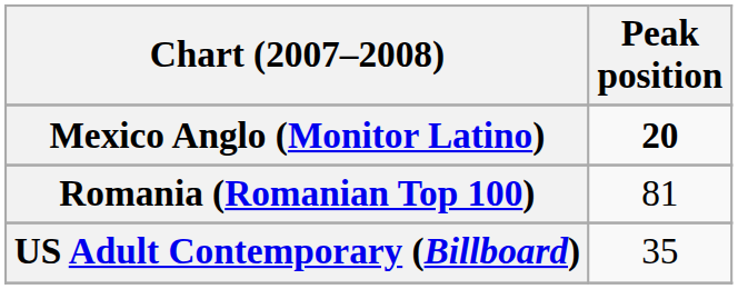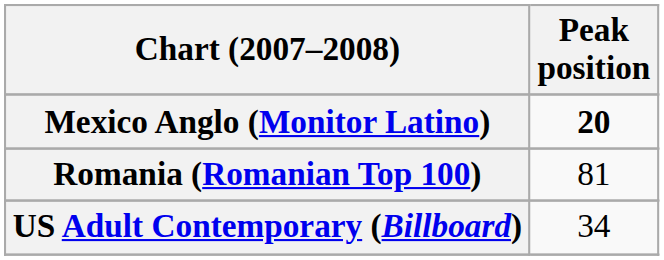 <table class="wikitable sortable plainrowheaders" style="text-align:center">
 <tr>
 <th>Chart (2007–2008)</th>
 <th>Peak<br>position</th>
 </tr>
 <tr>
 </tr>
 <tr>
 </tr>
 <tr>
 </tr>
 <tr>
 </tr>
 <tr>
 </tr>
 <tr>
 </tr>
 <tr>
 </tr>
 <tr>
 </tr>
 <tr>
 </tr>
 <tr>
 <th scope="row">Mexico Anglo (<a href='#'>Monitor Latino</a>)</th>
 <td><strong>20</strong></td>
 </tr>
 <tr>
 </tr>
 <tr>
 <th scope="row">Romania (<a href='#'>Romanian Top 100</a>)</th>
 <td>81</td>
 </tr>
 <tr>
 </tr>
 <tr>
 </tr>
 <tr>
 <th scope="row">US <a href='#'>Adult Contemporary</a> (<em><a href='#'>Billboard</a></em>)</th>
-<td>35</td>
+<td>34</td>
 </tr>
 <tr>
 </tr>
 <tr>
 </tr>
 </table>
